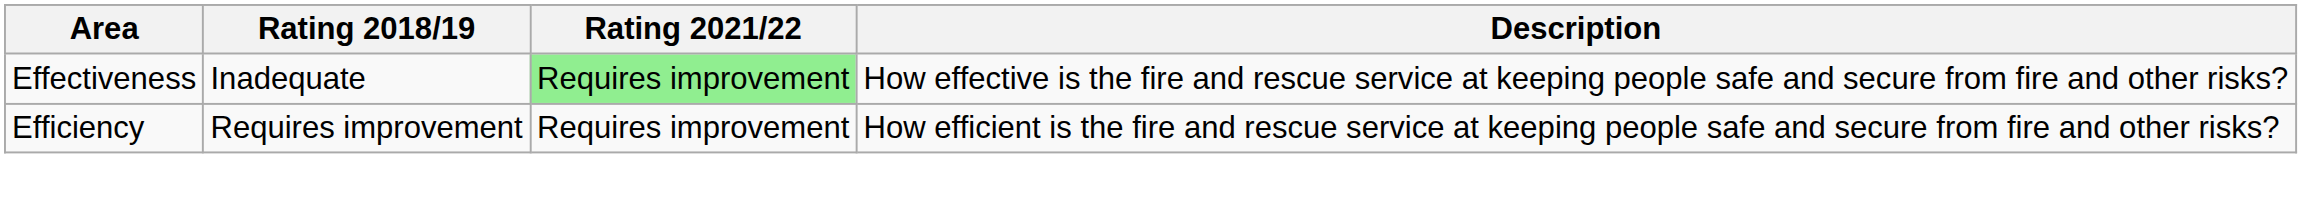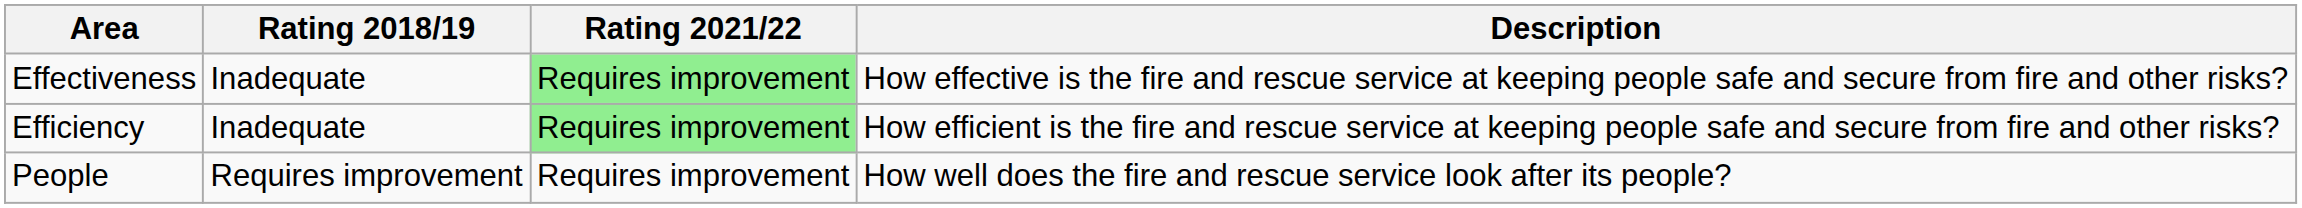 <table class="wikitable">
 <tr>
 <th>Area</th>
 <th>Rating 2018/19</th>
 <th>Rating 2021/22</th>
 <th>Description</th>
 </tr>
 <tr>
 <td>Effectiveness</td>
 <td>Inadequate</td>
 <td style="background: lightgreen;">Requires improvement</td>
 <td>How effective is the fire and rescue service at keeping people safe and secure from fire and other risks?</td>
 </tr>
 <tr>
 <td>Efficiency</td>
+<td>Inadequate</td>
+<td style="background: lightgreen;">Requires improvement</td>
+<td>How efficient is the fire and rescue service at keeping people safe and secure from fire and other risks?</td>
+</tr>
+<tr>
+<td>People</td>
 <td>Requires improvement</td>
 <td>Requires improvement</td>
-<td>How efficient is the fire and rescue service at keeping people safe and secure from fire and other risks?</td>
+<td>How well does the fire and rescue service look after its people?</td>
 </tr>
 </table>
